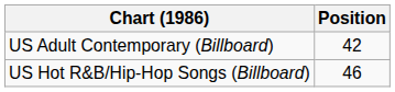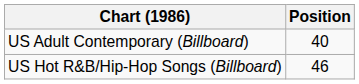 <table class="wikitable sortable">
 <tr>
 <th>Chart (1986)</th>
 <th>Position</th>
 </tr>
 <tr>
 <td>US Adult Contemporary (<em>Billboard</em>)</td>
-<td align="center">42</td>
+<td align="center">40</td>
 </tr>
 <tr>
 <td>US Hot R&B/Hip-Hop Songs (<em>Billboard</em>)</td>
 <td align="center">46</td>
 </tr>
 </table>
